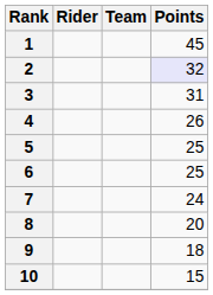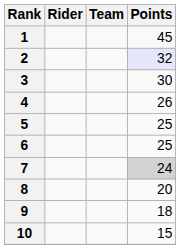 <table class="wikitable" margin-bottom:0;">
 <tr>
 <th scope="col">Rank</th>
 <th scope="col">Rider</th>
 <th scope="col">Team</th>
 <th scope="col">Points</th>
 </tr>
 <tr>
 <th scope="row">1</th>
 <td> </td>
 <td></td>
 <td align="right">45</td>
 </tr>
 <tr>
 <th scope="row">2</th>
 <td></td>
 <td></td>
 <td align="right" style="background: lavender;">32</td>
 </tr>
 <tr>
 <th scope="row">3</th>
 <td></td>
 <td></td>
-<td align="right">31</td>
+<td align="right">30</td>
 </tr>
 <tr>
 <th scope="row">4</th>
 <td></td>
 <td></td>
 <td align="right">26</td>
 </tr>
 <tr>
 <th scope="row">5</th>
 <td></td>
 <td></td>
 <td align="right">25</td>
 </tr>
 <tr>
 <th scope="row">6</th>
 <td></td>
 <td></td>
 <td align="right">25</td>
 </tr>
 <tr>
 <th scope="row">7</th>
 <td></td>
 <td></td>
-<td align="right">24</td>
+<td align="right" style="background: lightgrey;">24</td>
 </tr>
 <tr>
 <th scope="row">8</th>
 <td></td>
 <td></td>
 <td align="right">20</td>
 </tr>
 <tr>
 <th scope="row">9</th>
 <td></td>
 <td></td>
 <td align="right">18</td>
 </tr>
 <tr>
 <th scope="row">10</th>
 <td></td>
 <td></td>
 <td align="right">15</td>
 </tr>
 <tr>
 </tr>
 </table>
